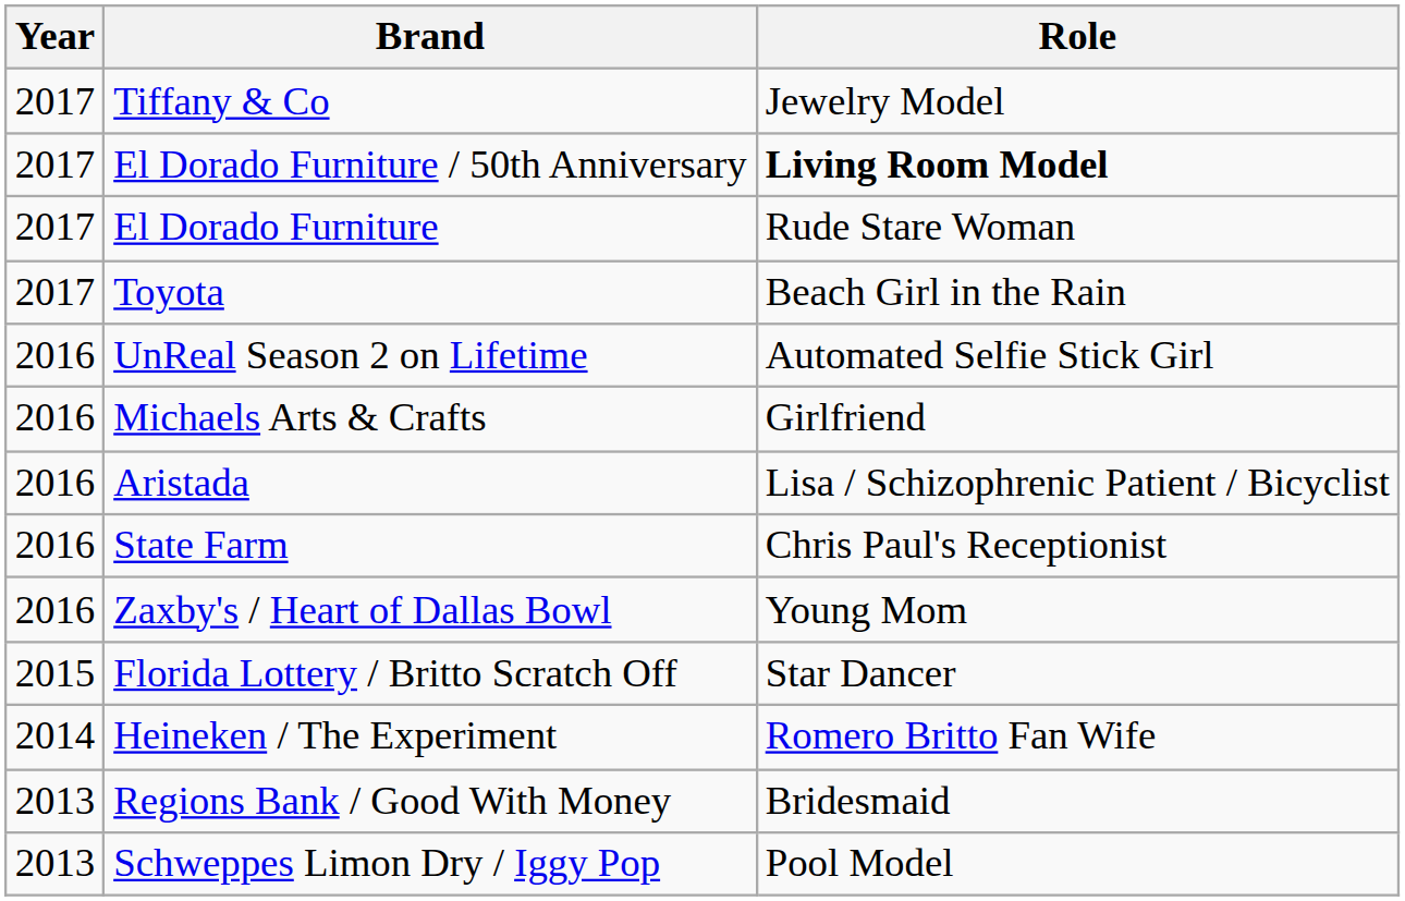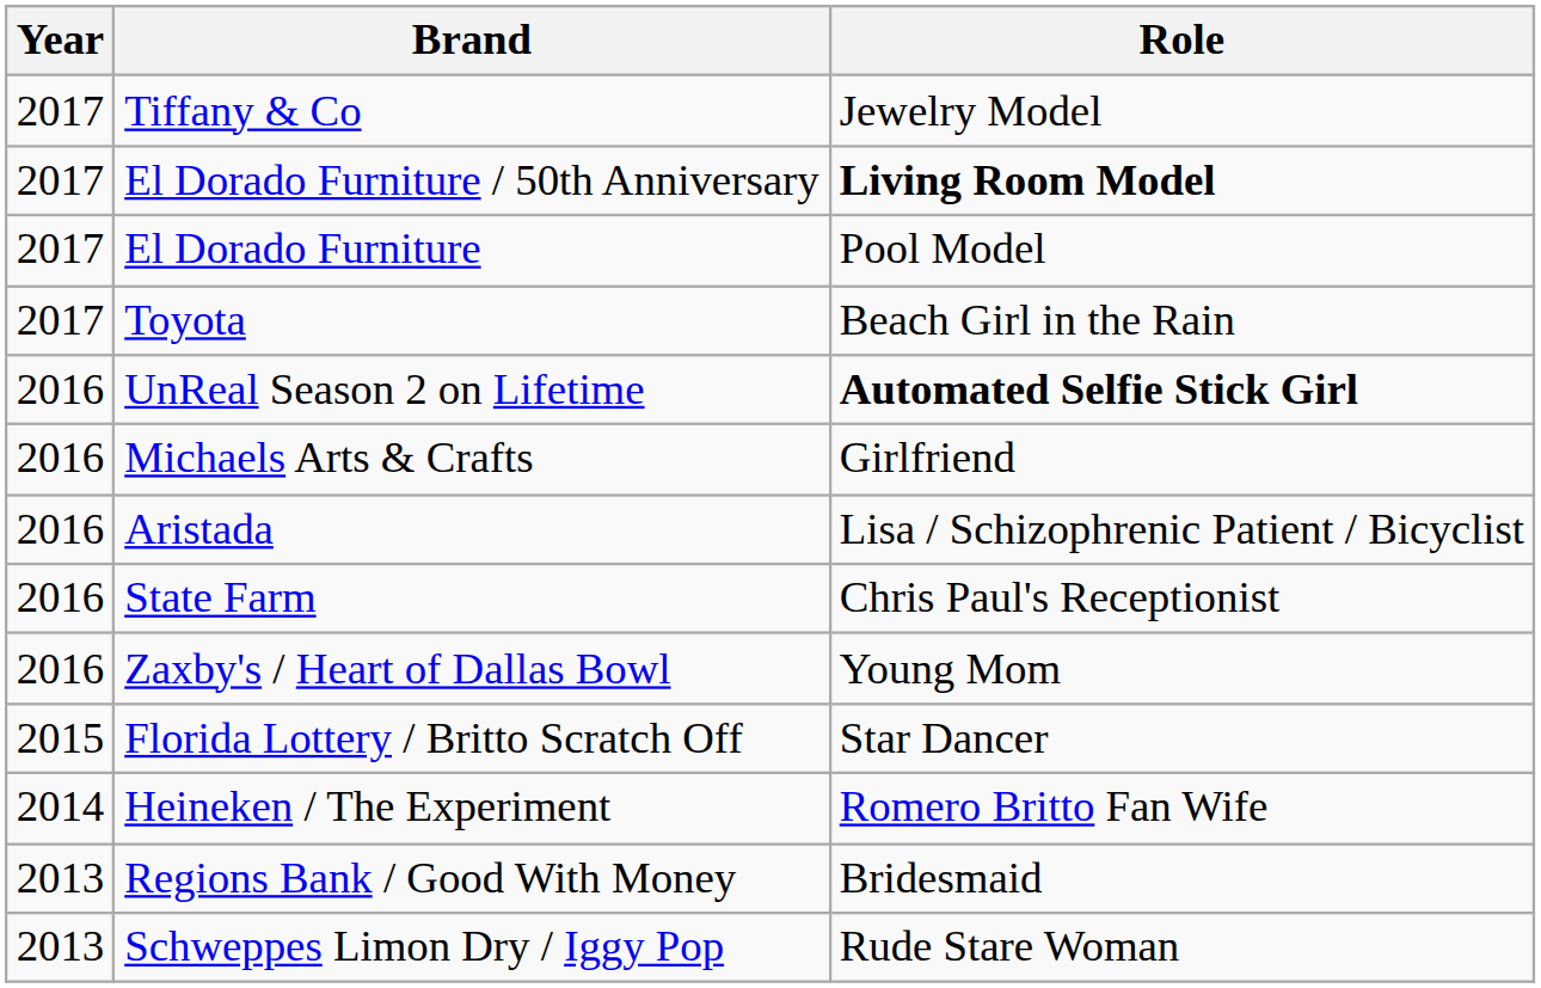 <table class="wikitable sortable">
 <tr>
 <th>Year</th>
 <th>Brand</th>
 <th>Role</th>
 </tr>
 <tr>
 <td>2017</td>
 <td><a href='#'>Tiffany & Co</a></td>
 <td>Jewelry Model</td>
 </tr>
 <tr>
 <td>2017</td>
 <td><a href='#'>El Dorado Furniture</a> / 50th Anniversary</td>
 <td><strong>Living Room Model</strong></td>
 </tr>
 <tr>
 <td>2017</td>
 <td><a href='#'>El Dorado Furniture</a></td>
-<td>Rude Stare Woman</td>
+<td>Pool Model</td>
 </tr>
 <tr>
 <td>2017</td>
 <td><a href='#'>Toyota</a></td>
 <td>Beach Girl in the Rain</td>
 </tr>
 <tr>
 <td>2016</td>
 <td><a href='#'>UnReal</a> Season 2 on <a href='#'>Lifetime</a></td>
-<td>Automated Selfie Stick Girl</td>
+<td><strong>Automated Selfie Stick Girl</strong></td>
 </tr>
 <tr>
 <td>2016</td>
 <td><a href='#'>Michaels</a> Arts & Crafts</td>
 <td>Girlfriend</td>
 </tr>
 <tr>
 <td>2016</td>
 <td><a href='#'>Aristada</a></td>
 <td>Lisa / Schizophrenic Patient / Bicyclist</td>
 </tr>
 <tr>
 <td>2016</td>
 <td><a href='#'>State Farm</a></td>
 <td>Chris Paul's Receptionist</td>
 </tr>
 <tr>
 <td>2016</td>
 <td><a href='#'>Zaxby's</a> / <a href='#'>Heart of Dallas Bowl</a></td>
 <td>Young Mom</td>
 </tr>
 <tr>
 <td>2015</td>
 <td><a href='#'>Florida Lottery</a> / Britto Scratch Off</td>
 <td>Star Dancer</td>
 </tr>
 <tr>
 <td>2014</td>
 <td><a href='#'>Heineken</a> / The Experiment</td>
 <td><a href='#'>Romero Britto</a> Fan Wife</td>
 </tr>
 <tr>
 <td>2013</td>
 <td><a href='#'>Regions Bank</a> / Good With Money</td>
 <td>Bridesmaid</td>
 </tr>
 <tr>
 <td>2013</td>
 <td><a href='#'>Schweppes</a> Limon Dry / <a href='#'>Iggy Pop</a></td>
-<td>Pool Model</td>
+<td>Rude Stare Woman</td>
 </tr>
 </table>
